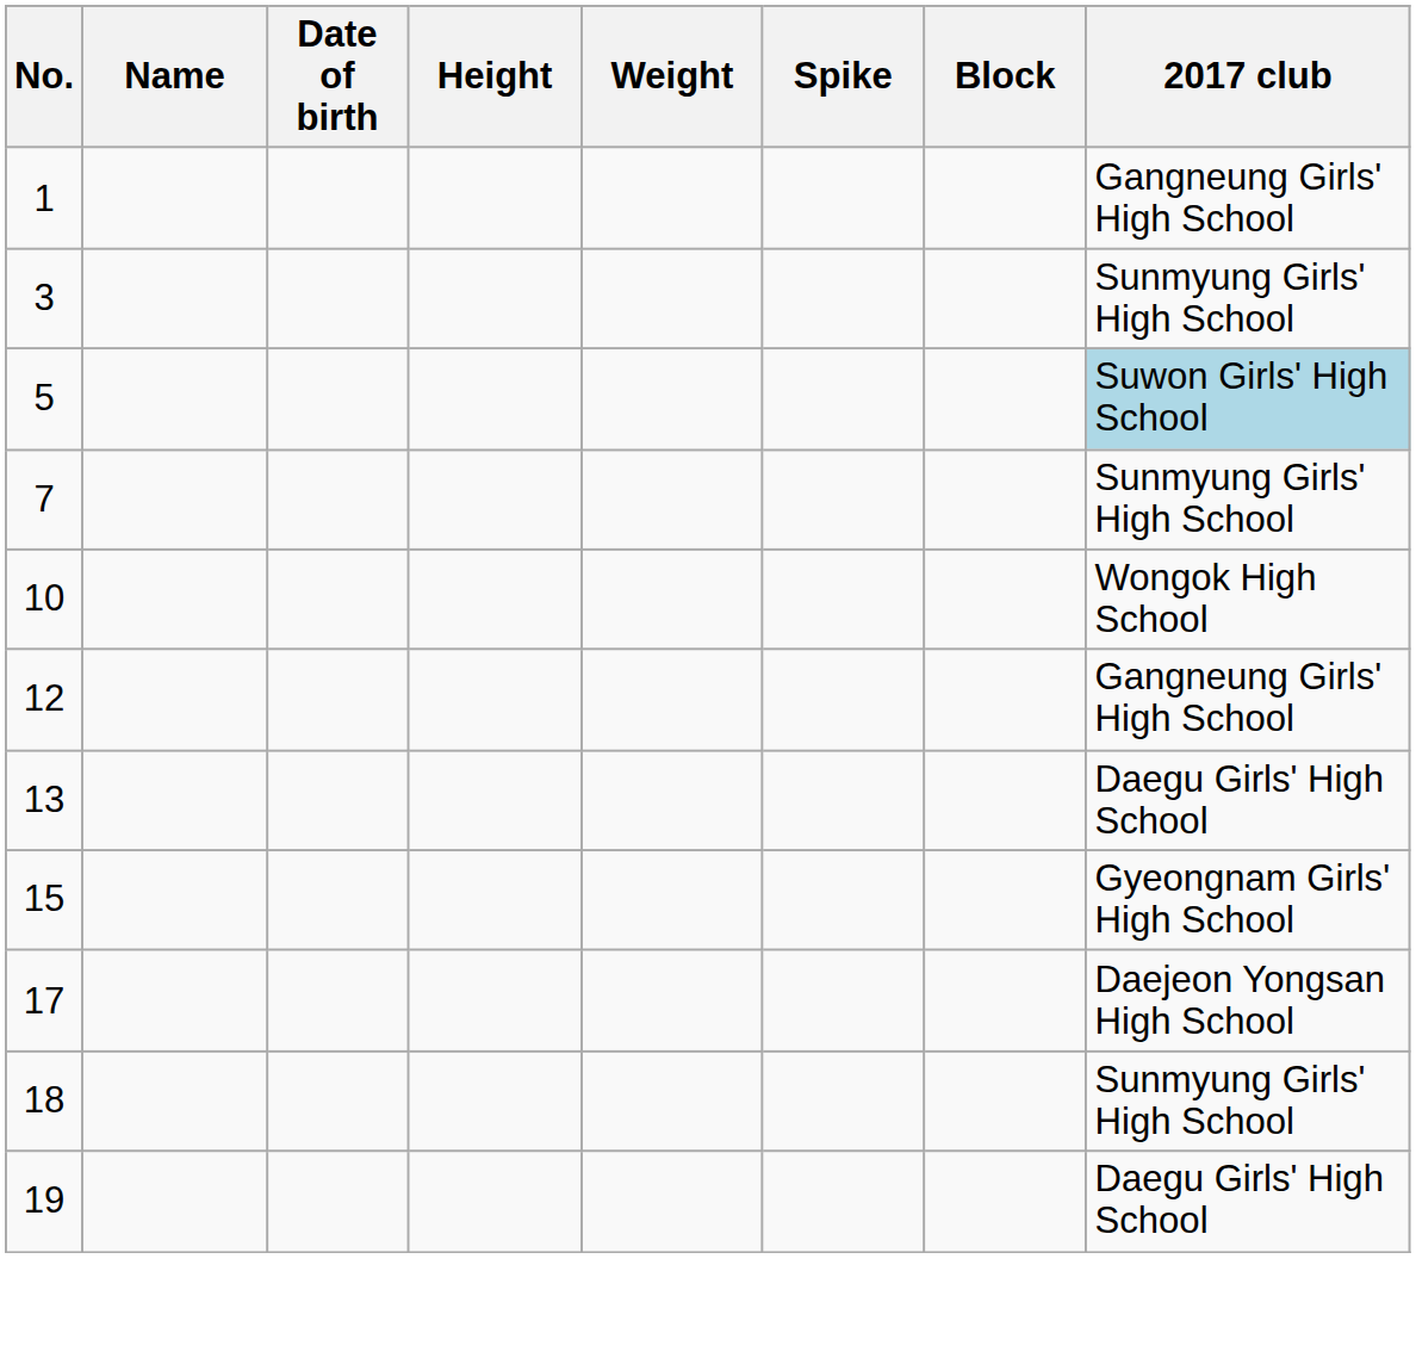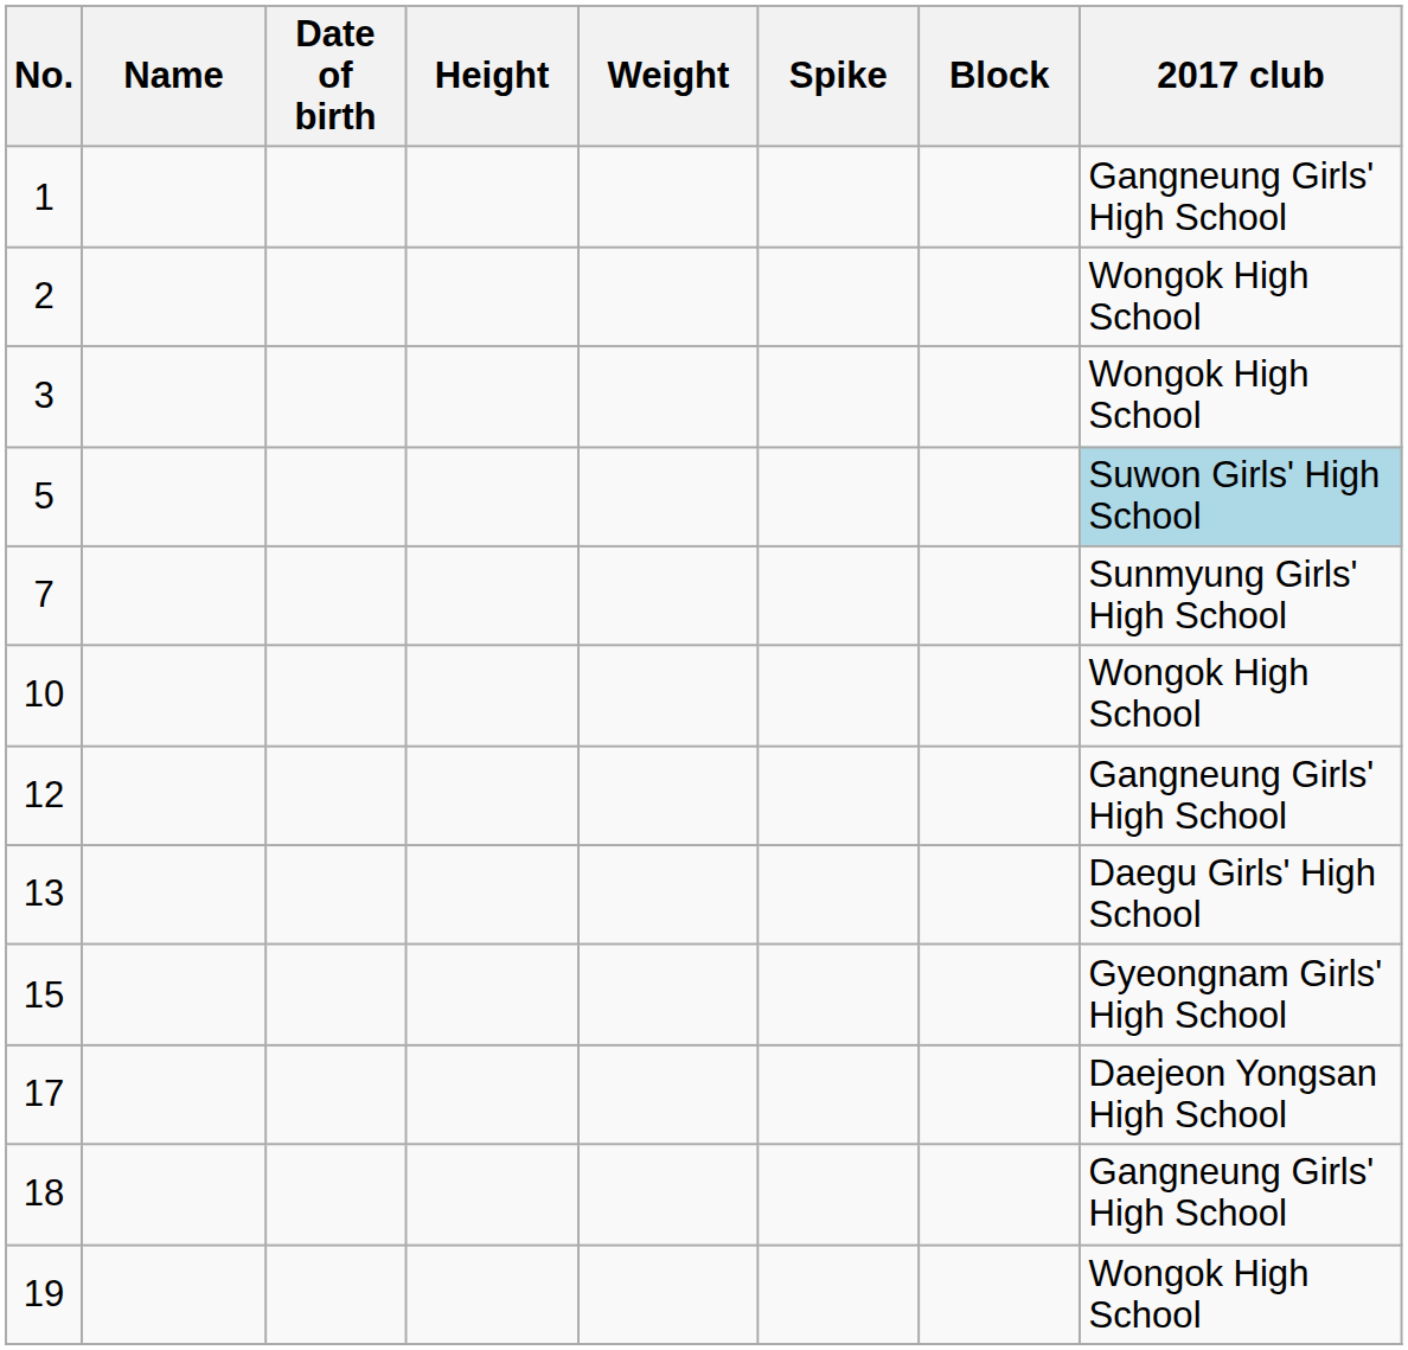 <table class="wikitable sortable" style="font-size:100%; text-align:center;">
 <tr>
 <th>No.</th>
 <th style="width:12em">Name</th>
 <th style="width:8em">Date of birth</th>
 <th style="width:9em">Height</th>
 <th style="width:9em">Weight</th>
 <th style="width:9em">Spike</th>
 <th style="width:9em">Block</th>
 <th style="width:20em">2017 club</th>
 </tr>
 <tr>
 <td>1</td>
 <td align=left></td>
 <td align=right></td>
 <td></td>
 <td></td>
 <td></td>
 <td></td>
 <td align=left>Gangneung Girls' High School</td>
 </tr>
 <tr>
+<td>2</td>
+<td align=left></td>
+<td align=right></td>
+<td></td>
+<td></td>
+<td></td>
+<td></td>
+<td align=left>Wongok High School</td>
+</tr>
+<tr>
 <td>3</td>
 <td align=left></td>
 <td align=right></td>
 <td></td>
 <td></td>
 <td></td>
 <td></td>
-<td align=left>Sunmyung Girls' High School</td>
+<td align=left>Wongok High School</td>
 </tr>
 <tr>
 <td>5</td>
 <td align=left></td>
 <td align=right></td>
 <td></td>
 <td></td>
 <td></td>
 <td></td>
 <td align=left style="background: lightblue;">Suwon Girls' High School</td>
 </tr>
 <tr>
 <td>7</td>
 <td align=left></td>
 <td align=right></td>
 <td></td>
 <td></td>
 <td></td>
 <td></td>
 <td align=left>Sunmyung Girls' High School</td>
 </tr>
 <tr>
 <td>10</td>
 <td align=left></td>
 <td align=right></td>
 <td></td>
 <td></td>
 <td></td>
 <td></td>
 <td align=left>Wongok High School</td>
 </tr>
 <tr>
 <td>12</td>
 <td align=left></td>
 <td align=right></td>
 <td></td>
 <td></td>
 <td></td>
 <td></td>
 <td align=left>Gangneung Girls' High School</td>
 </tr>
 <tr>
 <td>13</td>
 <td align=left></td>
 <td align=right></td>
 <td></td>
 <td></td>
 <td></td>
 <td></td>
 <td align=left>Daegu Girls' High School</td>
 </tr>
 <tr>
 <td>15</td>
 <td align=left></td>
 <td align=right></td>
 <td></td>
 <td></td>
 <td></td>
 <td></td>
 <td align=left>Gyeongnam Girls' High School</td>
 </tr>
 <tr>
 <td>17</td>
 <td align=left></td>
 <td align=right></td>
 <td></td>
 <td></td>
 <td></td>
 <td></td>
 <td align=left>Daejeon Yongsan High School</td>
 </tr>
 <tr>
 <td>18</td>
 <td align=left></td>
 <td align=right></td>
 <td></td>
 <td></td>
 <td></td>
 <td></td>
-<td align=left>Sunmyung Girls' High School</td>
+<td align=left>Gangneung Girls' High School</td>
 </tr>
 <tr>
 <td>19</td>
 <td align=left></td>
 <td align=right></td>
 <td></td>
 <td></td>
 <td></td>
 <td></td>
-<td align=left>Daegu Girls' High School</td>
+<td align=left>Wongok High School</td>
 </tr>
 <tr>
 </tr>
 </table>
